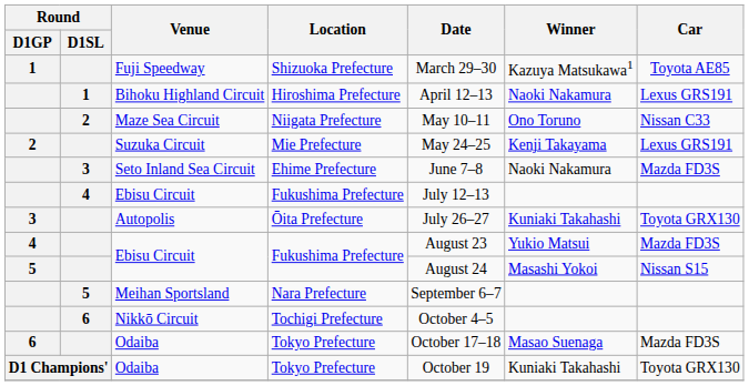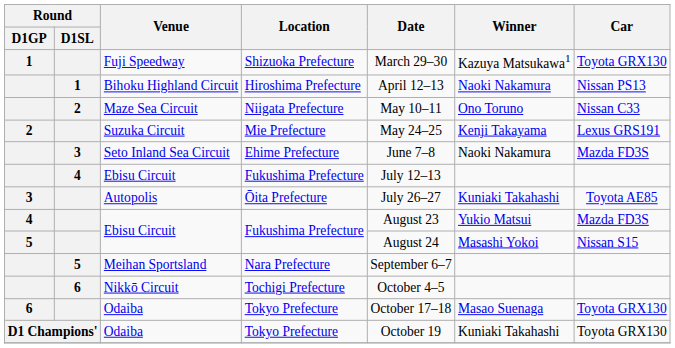 <table class="wikitable" style="font-size: 90%;">
 <tr>
 <th colspan=2>Round</th>
 <th rowspan=2>Venue</th>
 <th rowspan=2>Location</th>
 <th rowspan=2>Date</th>
 <th rowspan=2>Winner</th>
 <th rowspan=2>Car</th>
 </tr>
 <tr>
 <th>D1GP</th>
 <th>D1SL</th>
 </tr>
 <tr>
 <th>1</th>
 <th></th>
 <td><a href='#'>Fuji Speedway</a></td>
 <td><a href='#'>Shizuoka Prefecture</a></td>
 <td align="center">March 29–30</td>
 <td align="center">Kazuya Matsukawa<sup>1</sup></td>
-<td align="center"><a href='#'>Toyota AE85</a></td>
+<td><a href='#'>Toyota GRX130</a></td>
 </tr>
 <tr>
 <th></th>
 <th>1</th>
 <td><a href='#'>Bihoku Highland Circuit</a></td>
 <td><a href='#'>Hiroshima Prefecture</a></td>
 <td align="center">April 12–13</td>
 <td><a href='#'>Naoki Nakamura</a></td>
-<td><a href='#'>Lexus GRS191</a></td>
+<td><a href='#'>Nissan PS13</a></td>
 </tr>
 <tr>
 <th></th>
 <th>2</th>
 <td><a href='#'>Maze Sea Circuit</a></td>
 <td><a href='#'>Niigata Prefecture</a></td>
 <td align="center">May 10–11</td>
 <td><a href='#'>Ono Toruno</a></td>
 <td><a href='#'>Nissan C33</a></td>
 </tr>
 <tr>
 <th>2</th>
 <th></th>
 <td><a href='#'>Suzuka Circuit</a></td>
 <td><a href='#'>Mie Prefecture</a></td>
 <td align="center">May 24–25</td>
 <td><a href='#'>Kenji Takayama</a></td>
 <td><a href='#'>Lexus GRS191</a></td>
 </tr>
 <tr>
 <th></th>
 <th>3</th>
 <td><a href='#'>Seto Inland Sea Circuit</a></td>
 <td><a href='#'>Ehime Prefecture</a></td>
 <td align="center">June 7–8</td>
 <td>Naoki Nakamura</td>
 <td><a href='#'>Mazda FD3S</a></td>
 </tr>
 <tr>
 <th></th>
 <th>4</th>
 <td><a href='#'>Ebisu Circuit</a></td>
 <td><a href='#'>Fukushima Prefecture</a></td>
 <td align="center">July 12–13</td>
 <td></td>
 <td></td>
 </tr>
 <tr>
 <th>3</th>
 <th></th>
 <td><a href='#'>Autopolis</a></td>
 <td><a href='#'>Ōita Prefecture</a></td>
 <td align="center">July 26–27</td>
 <td><a href='#'>Kuniaki Takahashi</a></td>
-<td><a href='#'>Toyota GRX130</a></td>
+<td align="center"><a href='#'>Toyota AE85</a></td>
 </tr>
 <tr>
 <th>4</th>
 <th></th>
 <td rowspan=2><a href='#'>Ebisu Circuit</a></td>
 <td rowspan=2><a href='#'>Fukushima Prefecture</a></td>
 <td align="center">August 23</td>
 <td><a href='#'>Yukio Matsui</a></td>
 <td><a href='#'>Mazda FD3S</a></td>
 </tr>
 <tr>
 <th>5</th>
 <th></th>
 <td align="center">August 24</td>
 <td><a href='#'>Masashi Yokoi</a></td>
 <td><a href='#'>Nissan S15</a></td>
 </tr>
 <tr>
 <th></th>
 <th>5</th>
 <td><a href='#'>Meihan Sportsland</a></td>
 <td><a href='#'>Nara Prefecture</a></td>
 <td align="center">September 6–7</td>
 <td></td>
 <td></td>
 </tr>
 <tr>
 <th></th>
 <th>6</th>
 <td><a href='#'>Nikkō Circuit</a></td>
 <td><a href='#'>Tochigi Prefecture</a></td>
 <td align="center">October 4–5</td>
 <td></td>
 <td></td>
 </tr>
 <tr>
 <th>6</th>
 <th></th>
 <td><a href='#'>Odaiba</a></td>
 <td><a href='#'>Tokyo Prefecture</a></td>
 <td align="center">October 17–18</td>
 <td><a href='#'>Masao Suenaga</a></td>
-<td>Mazda FD3S</td>
+<td><a href='#'>Toyota GRX130</a></td>
 </tr>
 <tr>
 <th colspan=2>D1 Champions'</th>
 <td><a href='#'>Odaiba</a></td>
 <td><a href='#'>Tokyo Prefecture</a></td>
 <td align="center">October 19</td>
 <td>Kuniaki Takahashi</td>
 <td>Toyota GRX130</td>
 </tr>
 <tr>
 </tr>
 </table>
